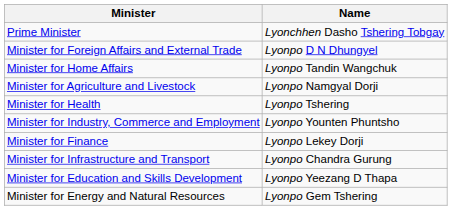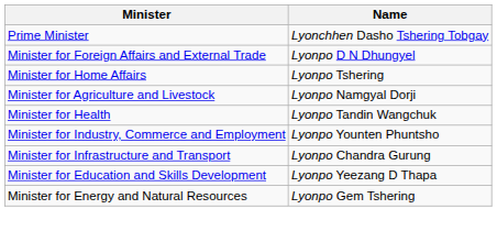 <table class="wikitable sortable">
 <tr>
 <th>Minister</th>
 <th>Name</th>
 </tr>
 <tr>
 <td><a href='#'>Prime Minister</a></td>
 <td><em>Lyonchhen</em> Dasho <a href='#'>Tshering Tobgay</a></td>
 </tr>
 <tr>
 <td><a href='#'>Minister for Foreign Affairs and External Trade</a></td>
 <td><em>Lyonpo</em> <a href='#'>D N Dhungyel</a></td>
 </tr>
 <tr>
 <td><a href='#'>Minister for Home Affairs</a></td>
-<td><em>Lyonpo</em> Tandin Wangchuk</td>
+<td><em>Lyonpo</em> Tshering</td>
 </tr>
 <tr>
 <td><a href='#'>Minister for Agriculture and Livestock</a></td>
 <td><em>Lyonpo</em> Namgyal Dorji</td>
 </tr>
 <tr>
 <td><a href='#'>Minister for Health</a></td>
-<td><em>Lyonpo</em> Tshering</td>
+<td><em>Lyonpo</em> Tandin Wangchuk</td>
 </tr>
 <tr>
 <td><a href='#'>Minister for Industry, Commerce and Employment</a></td>
 <td><em>Lyonpo</em> Younten Phuntsho</td>
-</tr>
-<tr>
-<td><a href='#'>Minister for Finance</a></td>
-<td><em>Lyonpo</em> Lekey Dorji</td>
 </tr>
 <tr>
 <td><a href='#'>Minister for Infrastructure and Transport</a></td>
 <td><em>Lyonpo</em> Chandra Gurung</td>
 </tr>
 <tr>
 <td><a href='#'>Minister for Education and Skills Development</a></td>
 <td><em>Lyonpo</em> Yeezang D Thapa</td>
 </tr>
 <tr>
 <td>Minister for Energy and Natural Resources</td>
 <td><em>Lyonpo</em> Gem Tshering</td>
 </tr>
 </table>
